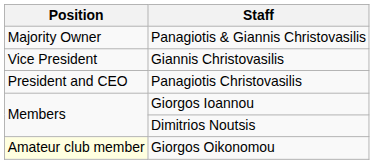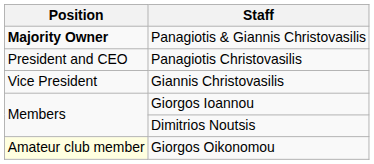 <table class="wikitable">
 <tr>
 <th>Position</th>
 <th>Staff</th>
 </tr>
 <tr>
-<td>Majority Owner</td>
+<td><strong>Majority Owner</strong></td>
 <td>Panagiotis & Giannis Christovasilis</td>
+</tr>
+<tr>
+<td>President and CEO</td>
+<td>Panagiotis Christovasilis</td>
 </tr>
 <tr>
 <td>Vice President</td>
 <td>Giannis Christovasilis</td>
-</tr>
-<tr>
-<td>President and CEO</td>
-<td>Panagiotis Christovasilis</td>
 </tr>
 <tr>
 <td rowspan="2">Members</td>
 <td>Giorgos Ioannou</td>
 </tr>
 <tr>
 <td>Dimitrios Noutsis</td>
 </tr>
 <tr>
 <td style="background: lightyellow;">Amateur club member</td>
 <td>Giorgos Oikonomou</td>
 </tr>
 </table>
